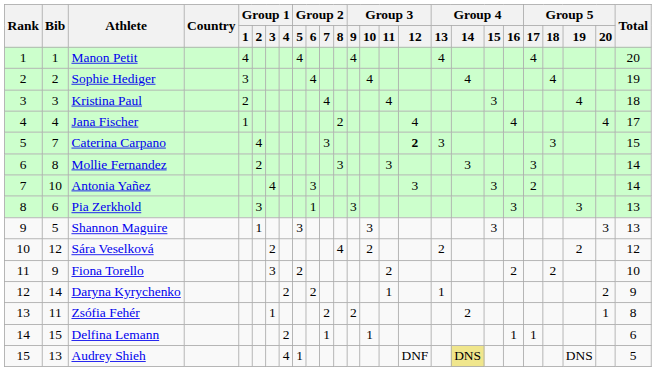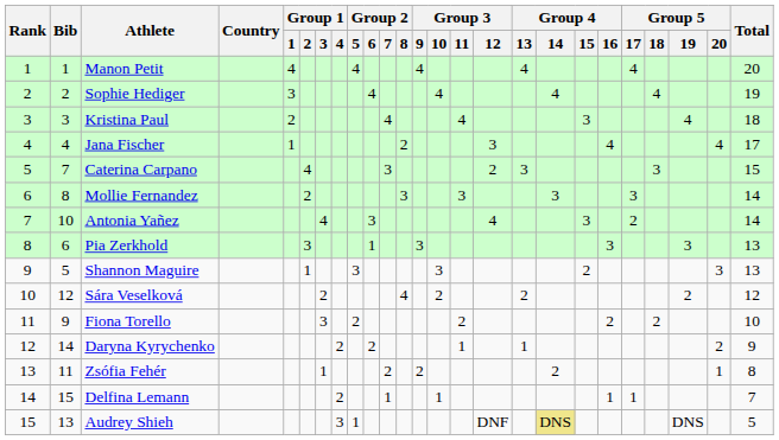 <table class="wikitable sortable" style="text-align:center;">
 <tr>
 <th rowspan=2>Rank</th>
 <th rowspan=2>Bib</th>
 <th rowspan=2>Athlete</th>
 <th rowspan=2>Country</th>
 <th colspan=4>Group 1</th>
 <th colspan=4>Group 2</th>
 <th colspan=4>Group 3</th>
 <th colspan=4>Group 4</th>
 <th colspan=4>Group 5</th>
 <th rowspan=2 class=unsortable>Total</th>
 </tr>
 <tr>
 <th class=unsortable>1</th>
 <th class=unsortable>2</th>
 <th class=unsortable>3</th>
 <th class=unsortable>4</th>
 <th class=unsortable>5</th>
 <th class=unsortable>6</th>
 <th class=unsortable>7</th>
 <th class=unsortable>8</th>
 <th class=unsortable>9</th>
 <th class=unsortable>10</th>
 <th class=unsortable>11</th>
 <th class=unsortable>12</th>
 <th class=unsortable>13</th>
 <th class=unsortable>14</th>
 <th class=unsortable>15</th>
 <th class=unsortable>16</th>
 <th class=unsortable>17</th>
 <th class=unsortable>18</th>
 <th class=unsortable>19</th>
 <th class=unsortable>20</th>
 </tr>
 <tr bgcolor=ccffcc>
 <td>1</td>
 <td>1</td>
 <td align=left><a href='#'>Manon Petit</a></td>
 <td align=left></td>
 <td>4</td>
 <td></td>
 <td></td>
 <td></td>
 <td>4</td>
 <td></td>
 <td></td>
 <td></td>
 <td>4</td>
 <td></td>
 <td></td>
 <td></td>
 <td>4</td>
 <td></td>
 <td></td>
 <td></td>
 <td>4</td>
 <td></td>
 <td></td>
 <td></td>
 <td>20</td>
 </tr>
 <tr bgcolor=ccffcc>
 <td>2</td>
 <td>2</td>
 <td align=left><a href='#'>Sophie Hediger</a></td>
 <td align=left></td>
 <td>3</td>
 <td></td>
 <td></td>
 <td></td>
 <td></td>
 <td>4</td>
 <td></td>
 <td></td>
 <td></td>
 <td>4</td>
 <td></td>
 <td></td>
 <td></td>
 <td>4</td>
 <td></td>
 <td></td>
 <td></td>
 <td>4</td>
 <td></td>
 <td></td>
 <td>19</td>
 </tr>
 <tr bgcolor=ccffcc>
 <td>3</td>
 <td>3</td>
 <td align=left><a href='#'>Kristina Paul</a></td>
 <td align=left></td>
 <td>2</td>
 <td></td>
 <td></td>
 <td></td>
 <td></td>
 <td></td>
 <td>4</td>
 <td></td>
 <td></td>
 <td></td>
 <td>4</td>
 <td></td>
 <td></td>
 <td></td>
 <td>3</td>
 <td></td>
 <td></td>
 <td></td>
 <td>4</td>
 <td></td>
 <td>18</td>
 </tr>
 <tr bgcolor=ccffcc>
 <td>4</td>
 <td>4</td>
 <td align=left><a href='#'>Jana Fischer</a></td>
 <td align=left></td>
 <td>1</td>
 <td></td>
 <td></td>
 <td></td>
 <td></td>
 <td></td>
 <td></td>
 <td>2</td>
 <td></td>
 <td></td>
 <td></td>
-<td>4</td>
+<td>3</td>
 <td></td>
 <td></td>
 <td></td>
 <td>4</td>
 <td></td>
 <td></td>
 <td></td>
 <td>4</td>
 <td>17</td>
 </tr>
 <tr bgcolor=ccffcc>
 <td>5</td>
 <td>7</td>
 <td align=left><a href='#'>Caterina Carpano</a></td>
 <td align=left></td>
 <td></td>
 <td>4</td>
 <td></td>
 <td></td>
 <td></td>
 <td></td>
 <td>3</td>
 <td></td>
 <td></td>
 <td></td>
 <td></td>
-<td><strong>2</strong></td>
+<td>2</td>
 <td>3</td>
 <td></td>
 <td></td>
 <td></td>
 <td></td>
 <td>3</td>
 <td></td>
 <td></td>
 <td>15</td>
 </tr>
 <tr bgcolor=ccffcc>
 <td>6</td>
 <td>8</td>
 <td align=left><a href='#'>Mollie Fernandez</a></td>
 <td align=left></td>
 <td></td>
 <td>2</td>
 <td></td>
 <td></td>
 <td></td>
 <td></td>
 <td></td>
 <td>3</td>
 <td></td>
 <td></td>
 <td>3</td>
 <td></td>
 <td></td>
 <td>3</td>
 <td></td>
 <td></td>
 <td>3</td>
 <td></td>
 <td></td>
 <td></td>
 <td>14</td>
 </tr>
 <tr bgcolor=ccffcc>
 <td>7</td>
 <td>10</td>
 <td align=left><a href='#'>Antonia Yañez</a></td>
 <td align=left></td>
 <td></td>
 <td></td>
 <td>4</td>
 <td></td>
 <td></td>
 <td>3</td>
 <td></td>
 <td></td>
 <td></td>
 <td></td>
 <td></td>
-<td>3</td>
+<td>4</td>
 <td></td>
 <td></td>
 <td>3</td>
 <td></td>
 <td>2</td>
 <td></td>
 <td></td>
 <td></td>
 <td>14</td>
 </tr>
 <tr bgcolor=ccffcc>
 <td>8</td>
 <td>6</td>
 <td align=left><a href='#'>Pia Zerkhold</a></td>
 <td align=left></td>
 <td></td>
 <td>3</td>
 <td></td>
 <td></td>
 <td></td>
 <td>1</td>
 <td></td>
 <td></td>
 <td>3</td>
 <td></td>
 <td></td>
 <td></td>
 <td></td>
 <td></td>
 <td></td>
 <td>3</td>
 <td></td>
 <td></td>
 <td>3</td>
 <td></td>
 <td>13</td>
 </tr>
 <tr>
 <td>9</td>
 <td>5</td>
 <td align=left><a href='#'>Shannon Maguire</a></td>
 <td align=left></td>
 <td></td>
 <td>1</td>
 <td></td>
 <td></td>
 <td>3</td>
 <td></td>
 <td></td>
 <td></td>
 <td></td>
 <td>3</td>
 <td></td>
 <td></td>
 <td></td>
 <td></td>
-<td>3</td>
+<td>2</td>
 <td></td>
 <td></td>
 <td></td>
 <td></td>
 <td>3</td>
 <td>13</td>
 </tr>
 <tr>
 <td>10</td>
 <td>12</td>
 <td align=left><a href='#'>Sára Veselková</a></td>
 <td align=left></td>
 <td></td>
 <td></td>
 <td>2</td>
 <td></td>
 <td></td>
 <td></td>
 <td></td>
 <td>4</td>
 <td></td>
 <td>2</td>
 <td></td>
 <td></td>
 <td>2</td>
 <td></td>
 <td></td>
 <td></td>
 <td></td>
 <td></td>
 <td>2</td>
 <td></td>
 <td>12</td>
 </tr>
 <tr>
 <td>11</td>
 <td>9</td>
 <td align=left><a href='#'>Fiona Torello</a></td>
 <td align=left></td>
 <td></td>
 <td></td>
 <td>3</td>
 <td></td>
 <td>2</td>
 <td></td>
 <td></td>
 <td></td>
 <td></td>
 <td></td>
 <td>2</td>
 <td></td>
 <td></td>
 <td></td>
 <td></td>
 <td>2</td>
 <td></td>
 <td>2</td>
 <td></td>
 <td></td>
 <td>10</td>
 </tr>
 <tr>
 <td>12</td>
 <td>14</td>
 <td align=left><a href='#'>Daryna Kyrychenko</a></td>
 <td align=left></td>
 <td></td>
 <td></td>
 <td></td>
 <td>2</td>
 <td></td>
 <td>2</td>
 <td></td>
 <td></td>
 <td></td>
 <td></td>
 <td>1</td>
 <td></td>
 <td>1</td>
 <td></td>
 <td></td>
 <td></td>
 <td></td>
 <td></td>
 <td></td>
 <td>2</td>
 <td>9</td>
 </tr>
 <tr>
 <td>13</td>
 <td>11</td>
 <td align=left><a href='#'>Zsófia Fehér</a></td>
 <td align=left></td>
 <td></td>
 <td></td>
 <td>1</td>
 <td></td>
 <td></td>
 <td></td>
 <td>2</td>
 <td></td>
 <td>2</td>
 <td></td>
 <td></td>
 <td></td>
 <td></td>
 <td>2</td>
 <td></td>
 <td></td>
 <td></td>
 <td></td>
 <td></td>
 <td>1</td>
 <td>8</td>
 </tr>
 <tr>
 <td>14</td>
 <td>15</td>
 <td align=left><a href='#'>Delfina Lemann</a></td>
 <td align=left></td>
 <td></td>
 <td></td>
 <td></td>
 <td>2</td>
 <td></td>
 <td></td>
 <td>1</td>
 <td></td>
 <td></td>
 <td>1</td>
 <td></td>
 <td></td>
 <td></td>
 <td></td>
 <td></td>
 <td>1</td>
 <td>1</td>
 <td></td>
 <td></td>
 <td></td>
-<td>6</td>
+<td>7</td>
 </tr>
 <tr>
 <td>15</td>
 <td>13</td>
 <td align=left><a href='#'>Audrey Shieh</a></td>
 <td align=left></td>
 <td></td>
 <td></td>
 <td></td>
-<td>4</td>
+<td>3</td>
 <td>1</td>
 <td></td>
 <td></td>
 <td></td>
 <td></td>
 <td></td>
 <td></td>
 <td>DNF</td>
 <td></td>
 <td style="background: khaki;">DNS</td>
 <td></td>
 <td></td>
 <td></td>
 <td></td>
 <td>DNS</td>
 <td></td>
 <td>5</td>
 </tr>
 </table>
